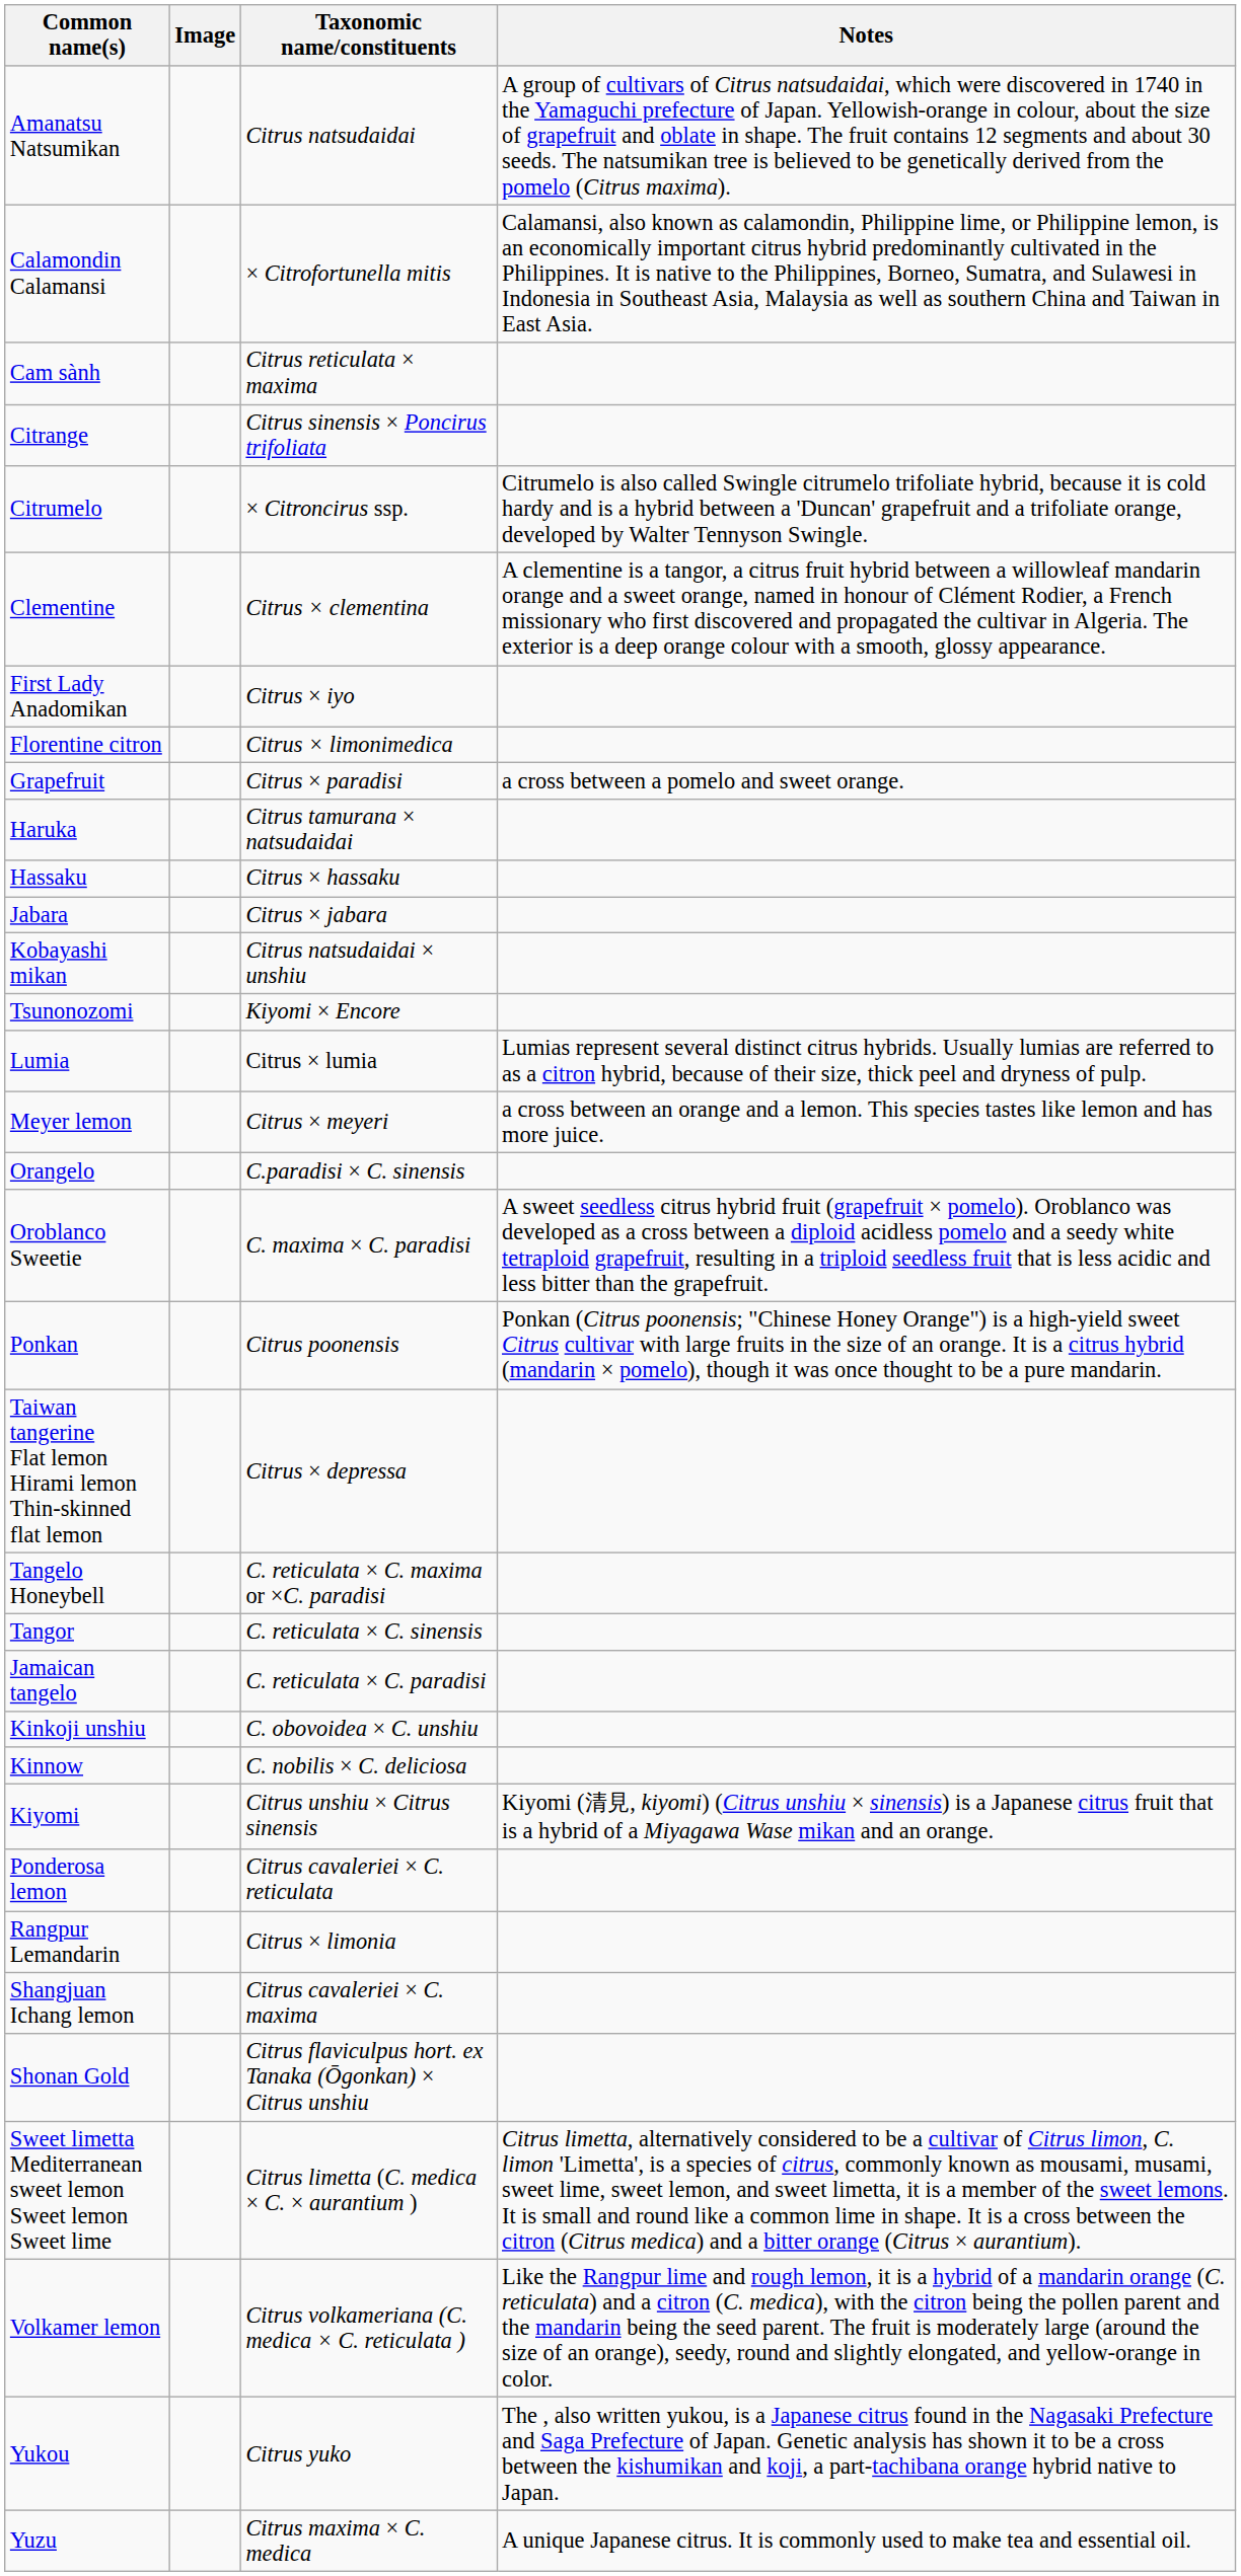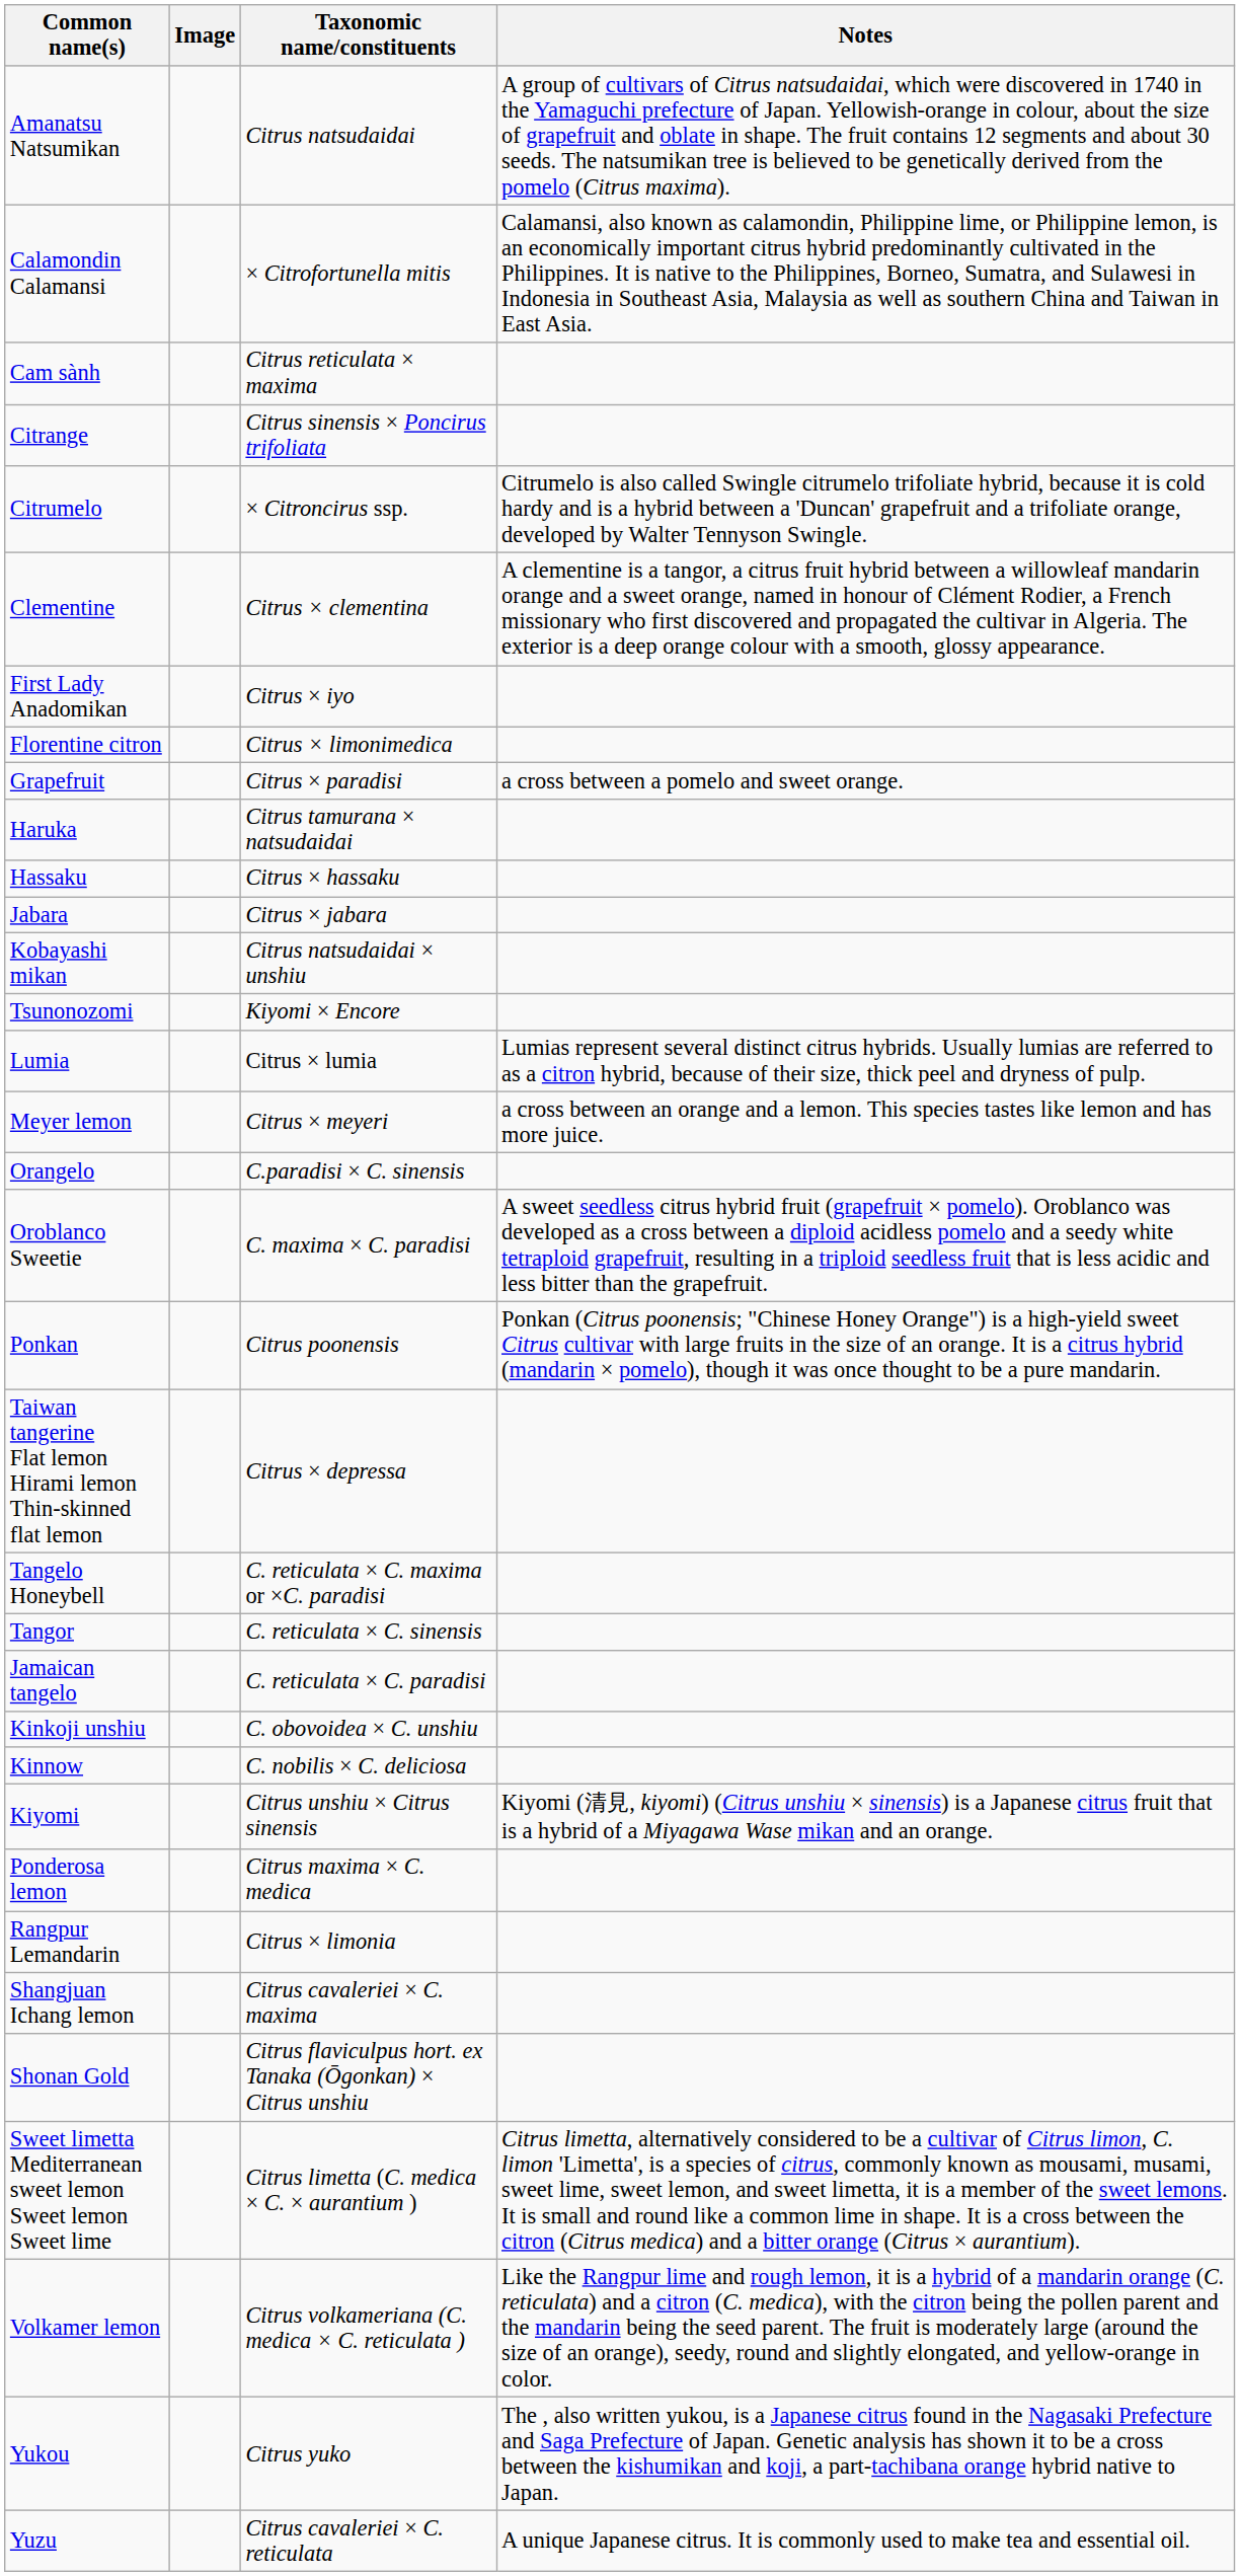 <table class="wikitable sortable">
 <tr>
 <th scope="col">Common<br>name(s)</th>
 <th scope="col">Image</th>
 <th scope="col">Taxonomic<br>name/constituents</th>
 <th scope="col">Notes</th>
 </tr>
 <tr>
 <td scope="row"><a href='#'>Amanatsu</a><br>Natsumikan</td>
 <td></td>
 <td><em>Citrus natsudaidai</em></td>
 <td>A group of <a href='#'>cultivars</a> of <em>Citrus natsudaidai</em>, which were discovered in 1740 in the <a href='#'>Yamaguchi prefecture</a> of Japan. Yellowish-orange in colour, about the size of <a href='#'>grapefruit</a> and <a href='#'>oblate</a> in shape. The fruit contains 12 segments and about 30 seeds. The natsumikan tree is believed to be genetically derived from the <a href='#'>pomelo</a> (<em>Citrus maxima</em>).</td>
 </tr>
 <tr>
 <td scope="row"><a href='#'>Calamondin</a><br>Calamansi</td>
 <td></td>
 <td>× <em>Citrofortunella mitis</em></td>
 <td>Calamansi, also known as calamondin, Philippine lime, or Philippine lemon, is an economically important citrus hybrid predominantly cultivated in the Philippines. It is native to the Philippines, Borneo, Sumatra, and Sulawesi in Indonesia in Southeast Asia, Malaysia as well as southern China and Taiwan in East Asia.</td>
 </tr>
 <tr>
 <td scope="row"><a href='#'>Cam sành</a></td>
 <td></td>
 <td><em>Citrus reticulata</em> × <em>maxima</em></td>
 <td></td>
 </tr>
 <tr>
 <td scope="row"><a href='#'>Citrange</a></td>
 <td></td>
 <td><em>Citrus sinensis</em> × <em><a href='#'>Poncirus trifoliata</a></em></td>
 <td></td>
 </tr>
 <tr>
 <td scope="row"><a href='#'>Citrumelo</a></td>
 <td></td>
 <td>× <em>Citroncirus</em> ssp.</td>
 <td>Citrumelo is also called Swingle citrumelo trifoliate hybrid, because it is cold hardy and is a hybrid between a 'Duncan' grapefruit and a trifoliate orange, developed by Walter Tennyson Swingle.</td>
 </tr>
 <tr>
 <td scope="row"><a href='#'>Clementine</a></td>
 <td></td>
 <td><em>Citrus × clementina</em></td>
 <td>A clementine is a tangor, a citrus fruit hybrid between a willowleaf mandarin orange and a sweet orange, named in honour of Clément Rodier, a French missionary who first discovered and propagated the cultivar in Algeria. The exterior is a deep orange colour with a smooth, glossy appearance.</td>
 </tr>
 <tr>
 <td scope="row"><a href='#'>First Lady</a><br>Anadomikan</td>
 <td></td>
 <td><em>Citrus</em> × <em>iyo</em></td>
 <td></td>
 </tr>
 <tr>
 <td scope="row"><a href='#'>Florentine citron</a></td>
 <td></td>
 <td><em>Citrus × limonimedica</em></td>
 <td></td>
 </tr>
 <tr>
 <td scope="row"><a href='#'>Grapefruit</a></td>
 <td></td>
 <td><em>Citrus</em> × <em>paradisi</em></td>
 <td>a cross between a pomelo and sweet orange.</td>
 </tr>
 <tr>
 <td scope="row"><a href='#'>Haruka</a></td>
 <td></td>
 <td><em>Citrus tamurana</em> × <em>natsudaidai</em></td>
 <td></td>
 </tr>
 <tr>
 <td scope="row"><a href='#'>Hassaku</a></td>
 <td></td>
 <td><em>Citrus</em> × <em>hassaku</em></td>
 <td></td>
 </tr>
 <tr>
 <td scope="row"><a href='#'>Jabara</a></td>
 <td></td>
 <td><em>Citrus</em> × <em>jabara</em></td>
 <td></td>
 </tr>
 <tr>
 <td scope="row"><a href='#'>Kobayashi mikan</a></td>
 <td></td>
 <td><em>Citrus natsudaidai</em> × <em>unshiu</em></td>
 <td></td>
 </tr>
 <tr>
 <td scope="row"><a href='#'>Tsunonozomi</a></td>
 <td></td>
 <td><em>Kiyomi</em> × <em>Encore</em></td>
 <td></td>
 </tr>
 <tr>
 <td scope="row"><a href='#'>Lumia</a></td>
 <td></td>
 <td>Citrus × lumia</td>
 <td>Lumias represent several distinct citrus hybrids. Usually lumias are referred to as a <a href='#'>citron</a> hybrid, because of their size, thick peel and dryness of pulp.</td>
 </tr>
 <tr>
 <td scope="row"><a href='#'>Meyer lemon</a></td>
 <td></td>
 <td><em>Citrus</em> × <em>meyeri</em></td>
 <td>a cross between an orange and a lemon. This species tastes like lemon and has more juice.</td>
 </tr>
 <tr>
 <td scope="row"><a href='#'>Orangelo</a></td>
 <td></td>
 <td><em>C.paradisi</em> × <em>C. sinensis</em></td>
 <td></td>
 </tr>
 <tr>
 <td scope="row"><a href='#'>Oroblanco</a><br>Sweetie</td>
 <td></td>
 <td><em>C. maxima</em> × <em>C. paradisi</em></td>
 <td>A sweet <a href='#'>seedless</a> citrus hybrid fruit (<a href='#'>grapefruit</a> × <a href='#'>pomelo</a>). Oroblanco was developed as a cross between a <a href='#'>diploid</a> acidless <a href='#'>pomelo</a> and a seedy white <a href='#'>tetraploid</a> <a href='#'>grapefruit</a>, resulting in a <a href='#'>triploid</a> <a href='#'>seedless fruit</a> that is less acidic and less bitter than the grapefruit.</td>
 </tr>
 <tr>
 <td scope="row"><a href='#'>Ponkan</a></td>
 <td></td>
 <td><em>Citrus poonensis</em></td>
 <td>Ponkan (<em>Citrus poonensis</em>; "Chinese Honey Orange") is a high-yield sweet <em><a href='#'>Citrus</a></em> <a href='#'>cultivar</a> with large fruits in the size of an orange. It is a <a href='#'>citrus hybrid</a> (<a href='#'>mandarin</a> × <a href='#'>pomelo</a>), though it was once thought to be a pure mandarin.</td>
 </tr>
 <tr>
 <td scope="row"><a href='#'>Taiwan tangerine</a><br>Flat lemon<br>Hirami lemon<br>Thin-skinned flat lemon</td>
 <td></td>
 <td><em>Citrus</em> × <em>depressa</em></td>
 <td></td>
 </tr>
 <tr>
 <td scope="row"><a href='#'>Tangelo</a><br>Honeybell</td>
 <td></td>
 <td><em>C. reticulata</em> × <em>C. maxima</em> or ×<em>C. paradisi</em></td>
 <td></td>
 </tr>
 <tr>
 <td scope="row"><a href='#'>Tangor</a></td>
 <td></td>
 <td><em>C. reticulata</em> × <em>C. sinensis</em></td>
 <td></td>
 </tr>
 <tr>
 <td scope="row"><a href='#'>Jamaican tangelo</a></td>
 <td></td>
 <td><em>C. reticulata</em> × <em>C. paradisi</em></td>
 <td></td>
 </tr>
 <tr>
 <td scope="row"><a href='#'>Kinkoji unshiu</a></td>
 <td></td>
 <td><em>C. obovoidea</em> × <em>C. unshiu</em></td>
 <td></td>
 </tr>
 <tr>
 <td scope="row"><a href='#'>Kinnow</a></td>
 <td></td>
 <td><em>C. nobilis</em> × <em>C. deliciosa</em></td>
 <td></td>
 </tr>
 <tr>
 <td scope="row"><a href='#'>Kiyomi</a></td>
 <td></td>
 <td><em>Citrus unshiu</em> × <em>Citrus sinensis</em></td>
 <td>Kiyomi (清見, <em>kiyomi</em>) (<em><a href='#'>Citrus unshiu</a></em> × <em><a href='#'>sinensis</a></em>) is a Japanese <a href='#'>citrus</a> fruit that is a hybrid of a <em>Miyagawa Wase</em> <a href='#'>mikan</a> and an orange.</td>
 </tr>
 <tr>
 <td scope="row"><a href='#'>Ponderosa lemon</a></td>
 <td></td>
-<td><em>Citrus cavaleriei</em> × <em>C. reticulata</em></td>
+<td><em>Citrus maxima</em> × <em>C. medica</em></td>
 <td></td>
 </tr>
 <tr>
 <td scope="row"><a href='#'>Rangpur</a><br>Lemandarin</td>
 <td></td>
 <td><em>Citrus</em> × <em>limonia</em></td>
 <td></td>
 </tr>
 <tr>
 <td scope="row"><a href='#'>Shangjuan</a><br>Ichang lemon</td>
 <td></td>
 <td><em>Citrus cavaleriei</em> × <em>C. maxima</em></td>
 <td></td>
 </tr>
 <tr>
 <td scope="row"><a href='#'>Shonan Gold</a></td>
 <td></td>
 <td><em>Citrus flaviculpus hort. ex Tanaka (Ōgonkan)</em> × <em>Citrus unshiu</em></td>
 <td></td>
 </tr>
 <tr>
 <td scope="row"><a href='#'>Sweet limetta</a><br>Mediterranean sweet lemon<br>Sweet lemon<br>Sweet lime</td>
 <td></td>
 <td><em>Citrus limetta</em> (<em>C. medica</em> × <em>C.</em> × <em>aurantium</em> )</td>
 <td><em>Citrus limetta</em>, alternatively considered to be a <a href='#'>cultivar</a> of <em><a href='#'>Citrus limon</a></em>, <em>C. limon</em> 'Limetta', is a species of <em><a href='#'>citrus</a></em>, commonly known as mousami, musami, sweet lime, sweet lemon, and sweet limetta, it is a member of the <a href='#'>sweet lemons</a>. It is small and round like a common lime in shape. It is a cross between the <a href='#'>citron</a> (<em>Citrus medica</em>) and a <a href='#'>bitter orange</a> (<em>Citrus</em> × <em>aurantium</em>).</td>
 </tr>
 <tr>
 <td scope="row"><a href='#'>Volkamer lemon</a></td>
 <td></td>
 <td><em>Citrus volkameriana  (C. medica × C. reticulata )</em></td>
 <td>Like the <a href='#'>Rangpur lime</a> and <a href='#'>rough lemon</a>, it is a <a href='#'>hybrid</a> of a <a href='#'>mandarin orange</a> (<em>C. reticulata</em>) and a <a href='#'>citron</a> (<em>C. medica</em>), with the <a href='#'>citron</a> being the pollen parent and the <a href='#'>mandarin</a> being the seed parent. The fruit is moderately large (around the size of an orange), seedy, round and slightly elongated, and yellow-orange in color.</td>
 </tr>
 <tr>
 <td scope="row"><a href='#'>Yukou</a></td>
 <td></td>
 <td><em>Citrus yuko</em></td>
 <td>The , also written yukou, is a <a href='#'>Japanese citrus</a> found in the <a href='#'>Nagasaki Prefecture</a> and <a href='#'>Saga Prefecture</a> of Japan. Genetic analysis has shown it to be a cross between the <a href='#'>kishumikan</a> and <a href='#'>koji</a>, a part-<a href='#'>tachibana orange</a> hybrid native to Japan.</td>
 </tr>
 <tr>
 <td scope="row"><a href='#'>Yuzu</a></td>
 <td></td>
-<td><em>Citrus maxima</em> × <em>C. medica</em></td>
+<td><em>Citrus cavaleriei</em> × <em>C. reticulata</em></td>
 <td>A unique Japanese citrus. It is commonly used to make tea and essential oil.</td>
 </tr>
 </table>
